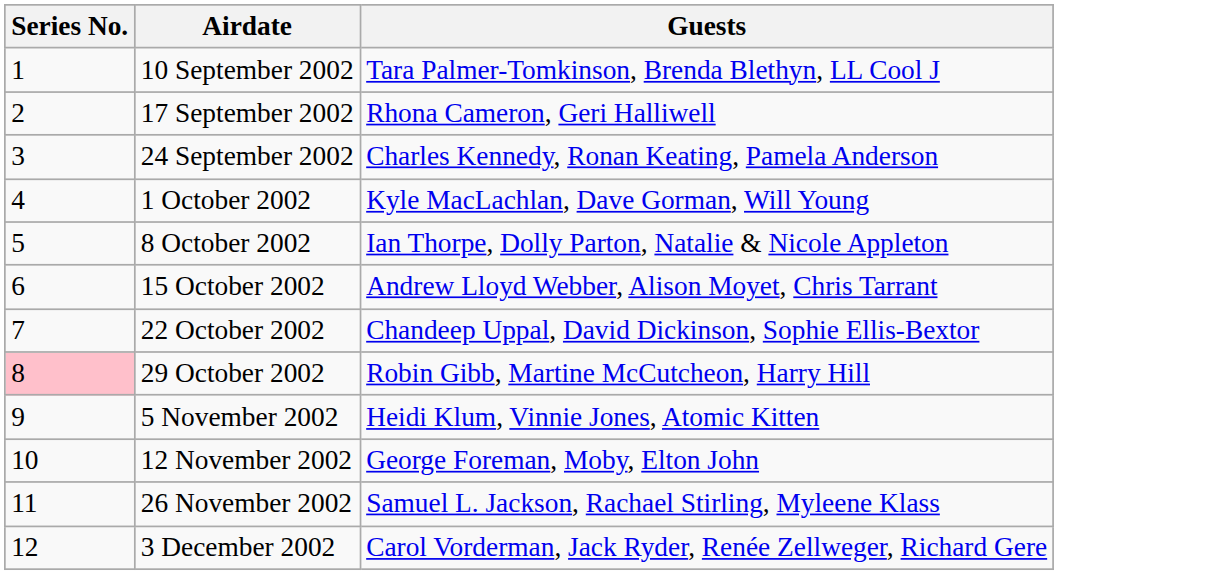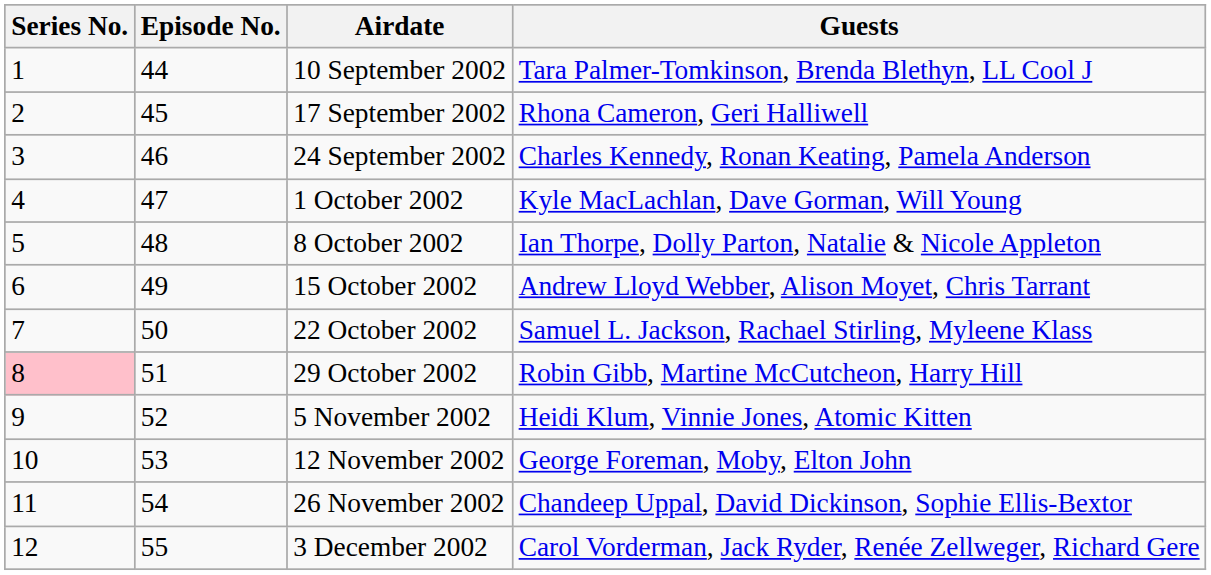 <table class="wikitable">
 <tr>
 <th>Series No.</th>
+<th>Episode No.</th>
 <th>Airdate</th>
 <th>Guests</th>
 </tr>
 <tr>
 <td>1</td>
+<td>44</td>
 <td>10 September 2002</td>
 <td><a href='#'>Tara Palmer-Tomkinson</a>, <a href='#'>Brenda Blethyn</a>, <a href='#'>LL Cool J</a></td>
 </tr>
 <tr>
 <td>2</td>
+<td>45</td>
 <td>17 September 2002</td>
 <td><a href='#'>Rhona Cameron</a>, <a href='#'>Geri Halliwell</a></td>
 </tr>
 <tr>
 <td>3</td>
+<td>46</td>
 <td>24 September 2002</td>
 <td><a href='#'>Charles Kennedy</a>, <a href='#'>Ronan Keating</a>, <a href='#'>Pamela Anderson</a></td>
 </tr>
 <tr>
 <td>4</td>
+<td>47</td>
 <td>1 October 2002</td>
 <td><a href='#'>Kyle MacLachlan</a>, <a href='#'>Dave Gorman</a>, <a href='#'>Will Young</a></td>
 </tr>
 <tr>
 <td>5</td>
+<td>48</td>
 <td>8 October 2002</td>
 <td><a href='#'>Ian Thorpe</a>, <a href='#'>Dolly Parton</a>, <a href='#'>Natalie</a> & <a href='#'>Nicole Appleton</a></td>
 </tr>
 <tr>
 <td>6</td>
+<td>49</td>
 <td>15 October 2002</td>
 <td><a href='#'>Andrew Lloyd Webber</a>, <a href='#'>Alison Moyet</a>, <a href='#'>Chris Tarrant</a></td>
 </tr>
 <tr>
 <td>7</td>
+<td>50</td>
 <td>22 October 2002</td>
-<td><a href='#'>Chandeep Uppal</a>, <a href='#'>David Dickinson</a>, <a href='#'>Sophie Ellis-Bextor</a></td>
+<td><a href='#'>Samuel L. Jackson</a>, <a href='#'>Rachael Stirling</a>, <a href='#'>Myleene Klass</a></td>
 </tr>
 <tr>
 <td style="background: pink;">8</td>
+<td>51</td>
 <td>29 October 2002</td>
 <td><a href='#'>Robin Gibb</a>, <a href='#'>Martine McCutcheon</a>, <a href='#'>Harry Hill</a></td>
 </tr>
 <tr>
 <td>9</td>
+<td>52</td>
 <td>5 November 2002</td>
 <td><a href='#'>Heidi Klum</a>, <a href='#'>Vinnie Jones</a>, <a href='#'>Atomic Kitten</a></td>
 </tr>
 <tr>
 <td>10</td>
+<td>53</td>
 <td>12 November 2002</td>
 <td><a href='#'>George Foreman</a>, <a href='#'>Moby</a>, <a href='#'>Elton John</a></td>
 </tr>
 <tr>
 <td>11</td>
+<td>54</td>
 <td>26 November 2002</td>
-<td><a href='#'>Samuel L. Jackson</a>, <a href='#'>Rachael Stirling</a>, <a href='#'>Myleene Klass</a></td>
+<td><a href='#'>Chandeep Uppal</a>, <a href='#'>David Dickinson</a>, <a href='#'>Sophie Ellis-Bextor</a></td>
 </tr>
 <tr>
 <td>12</td>
+<td>55</td>
 <td>3 December 2002</td>
 <td><a href='#'>Carol Vorderman</a>, <a href='#'>Jack Ryder</a>, <a href='#'>Renée Zellweger</a>, <a href='#'>Richard Gere</a></td>
 </tr>
 </table>
